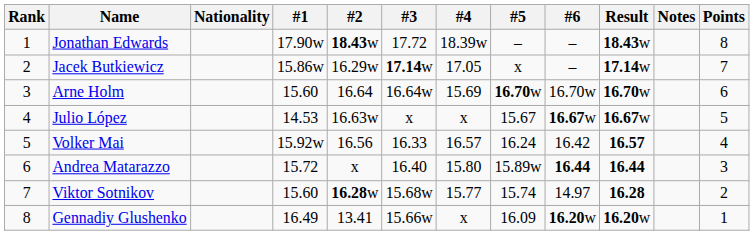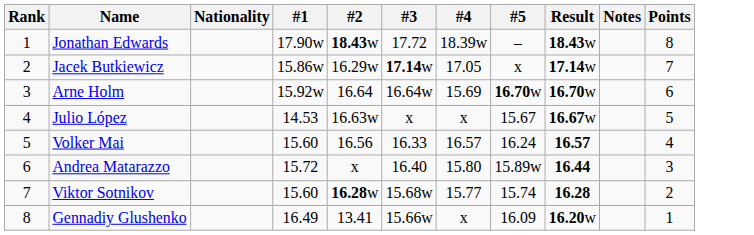 <table class="wikitable sortable" style="text-align:center">
 <tr>
 <th>Rank</th>
 <th>Name</th>
 <th>Nationality</th>
 <th>#1</th>
 <th>#2</th>
 <th>#3</th>
 <th>#4</th>
 <th>#5</th>
-<th>#6</th>
 <th>Result</th>
 <th>Notes</th>
 <th>Points</th>
 </tr>
 <tr>
 <td>1</td>
 <td align=left><a href='#'>Jonathan Edwards</a></td>
 <td align=left></td>
 <td>17.90w</td>
 <td><strong>18.43</strong>w</td>
 <td>17.72</td>
 <td>18.39w</td>
-<td>–</td>
 <td>–</td>
 <td><strong>18.43</strong>w</td>
 <td></td>
 <td>8</td>
 </tr>
 <tr>
 <td>2</td>
 <td align=left><a href='#'>Jacek Butkiewicz</a></td>
 <td align=left></td>
 <td>15.86w</td>
 <td>16.29w</td>
 <td><strong>17.14</strong>w</td>
 <td>17.05</td>
 <td>x</td>
-<td>–</td>
 <td><strong>17.14</strong>w</td>
 <td></td>
 <td>7</td>
 </tr>
 <tr>
 <td>3</td>
 <td align=left><a href='#'>Arne Holm</a></td>
 <td align=left></td>
-<td>15.60</td>
+<td>15.92w</td>
 <td>16.64</td>
 <td>16.64w</td>
 <td>15.69</td>
 <td><strong>16.70</strong>w</td>
-<td>16.70w</td>
 <td><strong>16.70</strong>w</td>
 <td></td>
 <td>6</td>
 </tr>
 <tr>
 <td>4</td>
 <td align=left><a href='#'>Julio López</a></td>
 <td align=left></td>
 <td>14.53</td>
 <td>16.63w</td>
 <td>x</td>
 <td>x</td>
 <td>15.67</td>
 <td><strong>16.67</strong>w</td>
-<td><strong>16.67</strong>w</td>
 <td></td>
 <td>5</td>
 </tr>
 <tr>
 <td>5</td>
 <td align=left><a href='#'>Volker Mai</a></td>
 <td align=left></td>
-<td>15.92w</td>
+<td>15.60</td>
 <td>16.56</td>
 <td>16.33</td>
 <td>16.57</td>
 <td>16.24</td>
-<td>16.42</td>
 <td><strong>16.57</strong></td>
 <td></td>
 <td>4</td>
 </tr>
 <tr>
 <td>6</td>
 <td align=left><a href='#'>Andrea Matarazzo</a></td>
 <td align=left></td>
 <td>15.72</td>
 <td>x</td>
 <td>16.40</td>
 <td>15.80</td>
 <td>15.89w</td>
 <td><strong>16.44</strong></td>
-<td><strong>16.44</strong></td>
 <td></td>
 <td>3</td>
 </tr>
 <tr>
 <td>7</td>
 <td align=left><a href='#'>Viktor Sotnikov</a></td>
 <td align=left></td>
 <td>15.60</td>
 <td><strong>16.28</strong>w</td>
 <td>15.68w</td>
 <td>15.77</td>
 <td>15.74</td>
-<td>14.97</td>
 <td><strong>16.28</strong></td>
 <td></td>
 <td>2</td>
 </tr>
 <tr>
 <td>8</td>
 <td align=left><a href='#'>Gennadiy Glushenko</a></td>
 <td align=left></td>
 <td>16.49</td>
 <td>13.41</td>
 <td>15.66w</td>
 <td>x</td>
 <td>16.09</td>
 <td><strong>16.20</strong>w</td>
-<td><strong>16.20</strong>w</td>
 <td></td>
 <td>1</td>
 </tr>
 </table>
